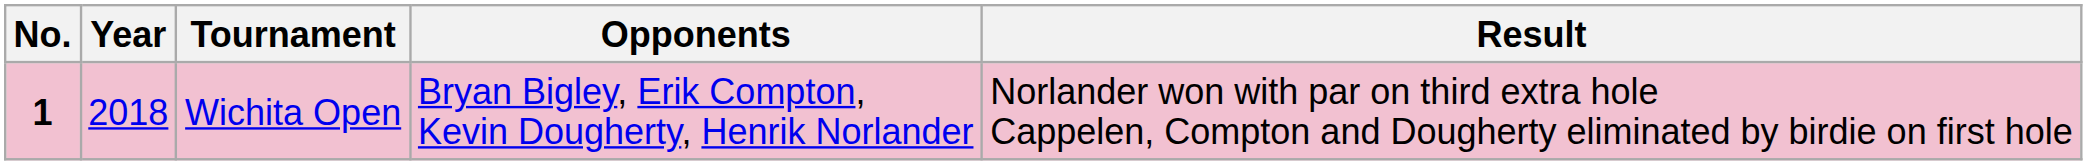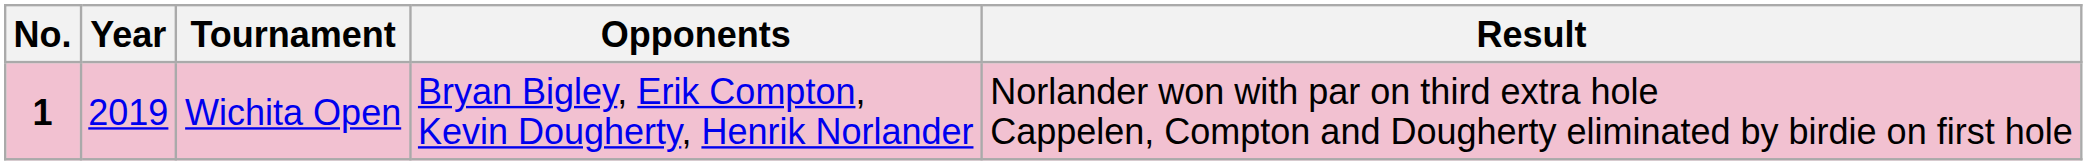 <table class="wikitable" style="font-size:95%;">
 <tr>
 <th>No.</th>
 <th>Year</th>
 <th>Tournament</th>
 <th>Opponents</th>
 <th>Result</th>
 </tr>
 <tr style="background:#F2C1D1;">
 <td align=center><strong>1</strong></td>
-<td><a href='#'>2018</a></td>
+<td><a href='#'>2019</a></td>
 <td><a href='#'>Wichita Open</a></td>
 <td> <a href='#'>Bryan Bigley</a>,  <a href='#'>Erik Compton</a>,<br> <a href='#'>Kevin Dougherty</a>,  <a href='#'>Henrik Norlander</a></td>
 <td>Norlander won with par on third extra hole<br>Cappelen, Compton and Dougherty eliminated by birdie on first hole</td>
 </tr>
 </table>
